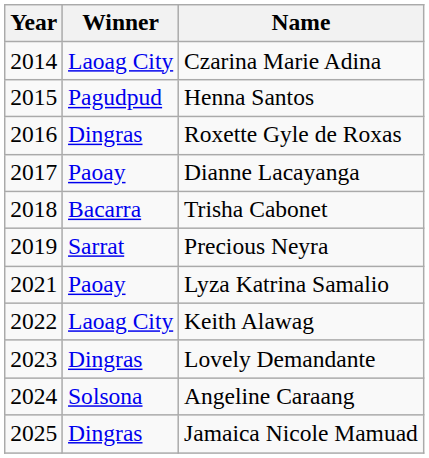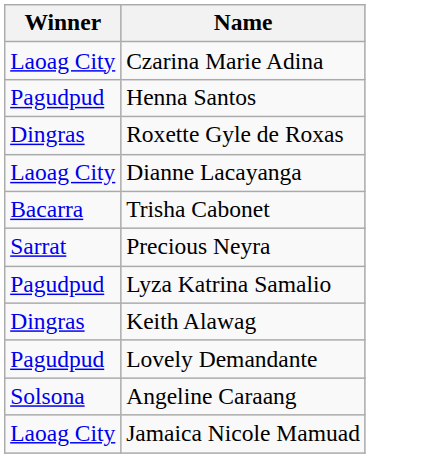 <table class="wikitable">
 <tr>
-<th>Year</th>
 <th>Winner</th>
 <th>Name</th>
 </tr>
 <tr>
-<td>2014</td>
 <td> <a href='#'>Laoag City</a></td>
 <td>Czarina Marie Adina</td>
 </tr>
 <tr>
-<td>2015</td>
 <td> <a href='#'>Pagudpud</a></td>
 <td>Henna Santos</td>
 </tr>
 <tr>
-<td>2016</td>
 <td> <a href='#'>Dingras</a></td>
 <td>Roxette Gyle de Roxas</td>
 </tr>
 <tr>
-<td>2017</td>
-<td>  <a href='#'>Paoay</a></td>
+<td> <a href='#'>Laoag City</a></td>
 <td>Dianne Lacayanga</td>
 </tr>
 <tr>
-<td>2018</td>
 <td> <a href='#'>Bacarra</a></td>
 <td>Trisha Cabonet</td>
 </tr>
 <tr>
-<td>2019</td>
 <td> <a href='#'>Sarrat</a></td>
 <td>Precious Neyra</td>
 </tr>
 <tr>
-<td>2021</td>
-<td>  <a href='#'>Paoay</a></td>
+<td> <a href='#'>Pagudpud</a></td>
 <td>Lyza Katrina Samalio</td>
 </tr>
 <tr>
-<td>2022</td>
-<td> <a href='#'>Laoag City</a></td>
+<td> <a href='#'>Dingras</a></td>
 <td>Keith Alawag</td>
 </tr>
 <tr>
-<td>2023</td>
-<td> <a href='#'>Dingras</a></td>
+<td> <a href='#'>Pagudpud</a></td>
 <td>Lovely Demandante</td>
 </tr>
 <tr>
-<td>2024</td>
 <td> <a href='#'>Solsona</a></td>
 <td>Angeline Caraang</td>
 </tr>
 <tr>
-<td>2025</td>
-<td> <a href='#'>Dingras</a></td>
+<td> <a href='#'>Laoag City</a></td>
 <td>Jamaica Nicole Mamuad</td>
 </tr>
 </table>
